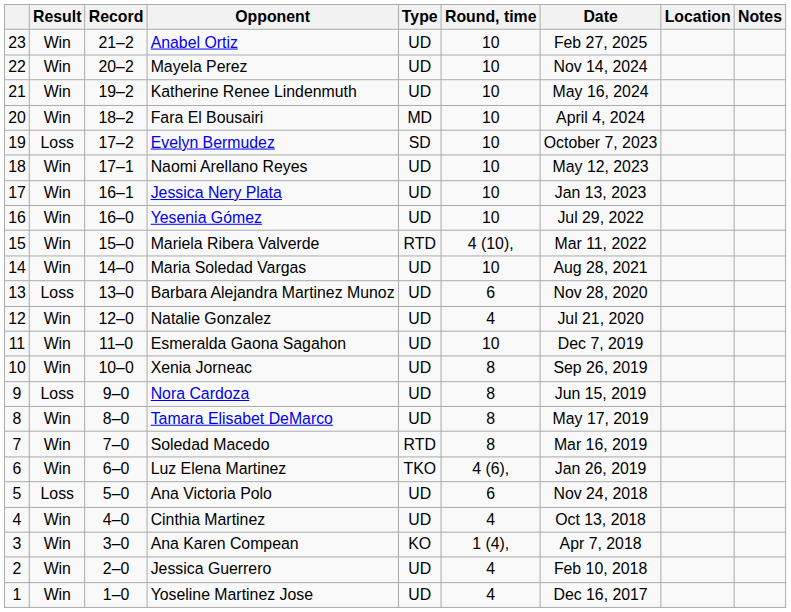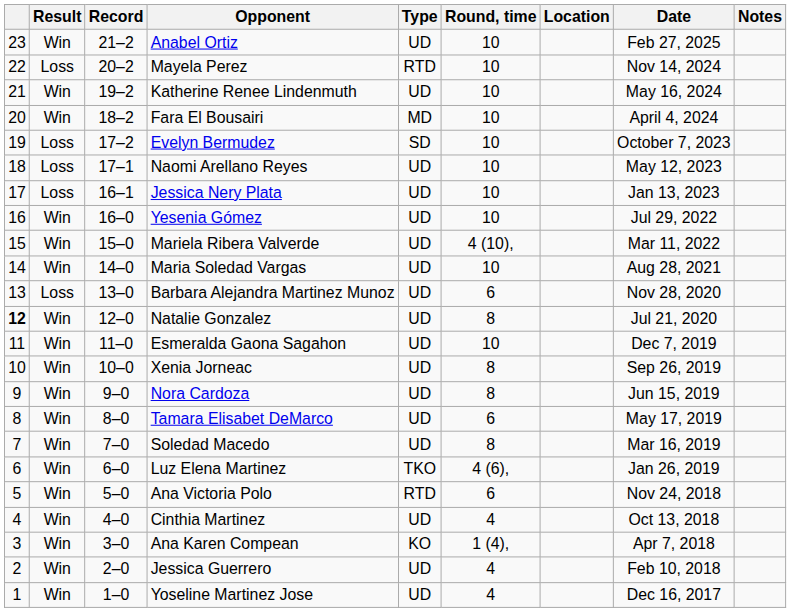 <table class=wikitable style=text-align:center>
 <tr>
 <th></th>
 <th>Result</th>
 <th>Record</th>
 <th>Opponent</th>
 <th>Type</th>
 <th>Round, time</th>
+<th>Location</th>
 <th>Date</th>
-<th>Location</th>
 <th>Notes</th>
 </tr>
 <tr>
 <td>23</td>
 <td>Win</td>
 <td>21–2</td>
 <td align=left><a href='#'>Anabel Ortiz</a></td>
 <td>UD</td>
 <td>10</td>
+<td align=left></td>
 <td>Feb 27, 2025</td>
-<td align=left></td>
 <td align=left></td>
 </tr>
 <tr>
 <td>22</td>
-<td>Win</td>
+<td>Loss</td>
 <td>20–2</td>
 <td align=left>Mayela Perez</td>
-<td>UD</td>
+<td>RTD</td>
 <td>10</td>
+<td align=left></td>
 <td>Nov 14, 2024</td>
-<td align=left></td>
 <td align=left></td>
 </tr>
 <tr>
 <td>21</td>
 <td>Win</td>
 <td>19–2</td>
 <td align=left>Katherine Renee Lindenmuth</td>
 <td>UD</td>
 <td>10</td>
+<td align=left></td>
 <td>May 16, 2024</td>
-<td align=left></td>
 <td align=left></td>
 </tr>
 <tr>
 <td>20</td>
 <td>Win</td>
 <td>18–2</td>
 <td align=left>Fara El Bousairi</td>
 <td>MD</td>
 <td>10</td>
+<td align=left></td>
 <td>April 4, 2024</td>
-<td align=left></td>
 <td align=left></td>
 </tr>
 <tr>
 <td>19</td>
 <td>Loss</td>
 <td>17–2</td>
 <td align=left><a href='#'>Evelyn Bermudez</a></td>
 <td>SD</td>
 <td>10</td>
+<td align=left></td>
 <td>October 7, 2023</td>
-<td align=left></td>
 <td align=left></td>
 </tr>
 <tr>
 <td>18</td>
-<td>Win</td>
+<td>Loss</td>
 <td>17–1</td>
 <td align=left>Naomi Arellano Reyes</td>
 <td>UD</td>
 <td>10</td>
+<td align=left></td>
 <td>May 12, 2023</td>
-<td align=left></td>
 <td align=left></td>
 </tr>
 <tr>
 <td>17</td>
-<td>Win</td>
+<td>Loss</td>
 <td>16–1</td>
 <td align=left><a href='#'>Jessica Nery Plata</a></td>
 <td>UD</td>
 <td>10</td>
+<td align=left></td>
 <td>Jan 13, 2023</td>
-<td align=left></td>
 <td align=left></td>
 </tr>
 <tr>
 <td>16</td>
 <td>Win</td>
 <td>16–0</td>
 <td align=left><a href='#'>Yesenia Gómez</a></td>
 <td>UD</td>
 <td>10</td>
+<td align=left></td>
 <td>Jul 29, 2022</td>
-<td align=left></td>
 <td align=left></td>
 </tr>
 <tr>
 <td>15</td>
 <td>Win</td>
 <td>15–0</td>
 <td align=left>Mariela Ribera Valverde</td>
-<td>RTD</td>
+<td>UD</td>
 <td>4 (10), </td>
+<td align=left></td>
 <td>Mar 11, 2022</td>
-<td align=left></td>
 <td align=left></td>
 </tr>
 <tr>
 <td>14</td>
 <td>Win</td>
 <td>14–0</td>
 <td align=left>Maria Soledad Vargas</td>
 <td>UD</td>
 <td>10</td>
+<td align=left></td>
 <td>Aug 28, 2021</td>
-<td align=left></td>
 <td align=left></td>
 </tr>
 <tr>
 <td>13</td>
 <td>Loss</td>
 <td>13–0</td>
 <td align=left>Barbara Alejandra Martinez Munoz</td>
 <td>UD</td>
 <td>6</td>
+<td align=left></td>
 <td>Nov 28, 2020</td>
-<td align=left></td>
 <td align=left></td>
 </tr>
 <tr>
-<td>12</td>
+<td><strong>12</strong></td>
 <td>Win</td>
 <td>12–0</td>
 <td align=left>Natalie Gonzalez</td>
 <td>UD</td>
-<td>4</td>
+<td>8</td>
+<td align=left></td>
 <td>Jul 21, 2020</td>
-<td align=left></td>
 <td align=left></td>
 </tr>
 <tr>
 <td>11</td>
 <td>Win</td>
 <td>11–0</td>
 <td align=left>Esmeralda Gaona Sagahon</td>
 <td>UD</td>
 <td>10</td>
+<td align=left></td>
 <td>Dec 7, 2019</td>
-<td align=left></td>
 <td align=left></td>
 </tr>
 <tr>
 <td>10</td>
 <td>Win</td>
 <td>10–0</td>
 <td align=left>Xenia Jorneac</td>
 <td>UD</td>
 <td>8</td>
+<td align=left></td>
 <td>Sep 26, 2019</td>
-<td align=left></td>
 <td align=left></td>
 </tr>
 <tr>
 <td>9</td>
-<td>Loss</td>
+<td>Win</td>
 <td>9–0</td>
 <td align=left><a href='#'>Nora Cardoza</a></td>
 <td>UD</td>
 <td>8</td>
+<td align=left></td>
 <td>Jun 15, 2019</td>
-<td align=left></td>
 <td align=left></td>
 </tr>
 <tr>
 <td>8</td>
 <td>Win</td>
 <td>8–0</td>
 <td align=left><a href='#'>Tamara Elisabet DeMarco</a></td>
 <td>UD</td>
-<td>8</td>
+<td>6</td>
+<td align=left></td>
 <td>May 17, 2019</td>
-<td align=left></td>
 <td align=left></td>
 </tr>
 <tr>
 <td>7</td>
 <td>Win</td>
 <td>7–0</td>
 <td align=left>Soledad Macedo</td>
-<td>RTD</td>
+<td>UD</td>
 <td>8</td>
+<td align=left></td>
 <td>Mar 16, 2019</td>
-<td align=left></td>
 <td align=left></td>
 </tr>
 <tr>
 <td>6</td>
 <td>Win</td>
 <td>6–0</td>
 <td align=left>Luz Elena Martinez</td>
 <td>TKO</td>
 <td>4 (6), </td>
+<td align=left></td>
 <td>Jan 26, 2019</td>
-<td align=left></td>
 <td align=left></td>
 </tr>
 <tr>
 <td>5</td>
-<td>Loss</td>
+<td>Win</td>
 <td>5–0</td>
 <td align=left>Ana Victoria Polo</td>
-<td>UD</td>
+<td>RTD</td>
 <td>6</td>
+<td align=left></td>
 <td>Nov 24, 2018</td>
-<td align=left></td>
 <td align=left></td>
 </tr>
 <tr>
 <td>4</td>
 <td>Win</td>
 <td>4–0</td>
 <td align=left>Cinthia Martinez</td>
 <td>UD</td>
 <td>4</td>
+<td align=left></td>
 <td>Oct 13, 2018</td>
-<td align=left></td>
 <td align=left></td>
 </tr>
 <tr>
 <td>3</td>
 <td>Win</td>
 <td>3–0</td>
 <td align=left>Ana Karen Compean</td>
 <td>KO</td>
 <td>1 (4), </td>
+<td align=left></td>
 <td>Apr 7, 2018</td>
-<td align=left></td>
 <td align=left></td>
 </tr>
 <tr>
 <td>2</td>
 <td>Win</td>
 <td>2–0</td>
 <td align=left>Jessica Guerrero</td>
 <td>UD</td>
 <td>4</td>
+<td align=left></td>
 <td>Feb 10, 2018</td>
-<td align=left></td>
 <td align=left></td>
 </tr>
 <tr>
 <td>1</td>
 <td>Win</td>
 <td>1–0</td>
 <td align=left>Yoseline Martinez Jose</td>
 <td>UD</td>
 <td>4</td>
+<td align=left></td>
 <td>Dec 16, 2017</td>
-<td align=left></td>
 <td align=left></td>
 </tr>
 </table>
